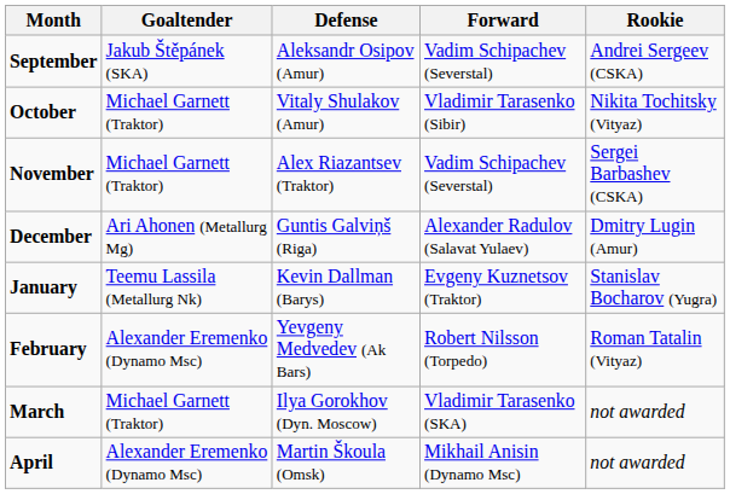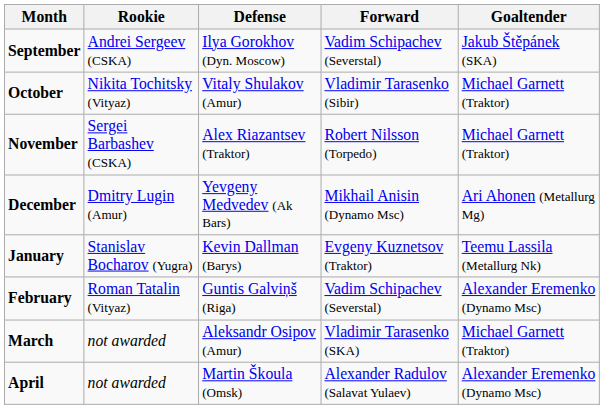 <table class="wikitable" style="text-align:left;">
 <tr>
 <th>Month</th>
-<th>Goaltender</th>
+<th>Rookie</th>
 <th>Defense</th>
 <th>Forward</th>
-<th>Rookie</th>
+<th>Goaltender</th>
 </tr>
 <tr>
 <td style="text-align:left;"><strong>September</strong></td>
+<td> <a href='#'>Andrei Sergeev</a> <small>(CSKA)</small></td>
+<td> <a href='#'>Ilya Gorokhov</a> <small>(Dyn. Moscow)</small></td>
+<td> <a href='#'>Vadim Schipachev</a> <small>(Severstal)</small></td>
 <td> <a href='#'>Jakub Štěpánek</a> <small>(SKA)</small></td>
-<td> <a href='#'>Aleksandr Osipov</a> <small>(Amur)</small></td>
-<td> <a href='#'>Vadim Schipachev</a> <small>(Severstal)</small></td>
-<td> <a href='#'>Andrei Sergeev</a> <small>(CSKA)</small></td>
 </tr>
 <tr>
 <td style="text-align:left;"><strong>October</strong></td>
-<td> <a href='#'>Michael Garnett</a> <small>(Traktor)</small></td>
+<td> <a href='#'>Nikita Tochitsky</a> <small>(Vityaz)</small></td>
 <td> <a href='#'>Vitaly Shulakov</a> <small>(Amur)</small></td>
 <td> <a href='#'>Vladimir Tarasenko</a> <small>(Sibir)</small></td>
-<td> <a href='#'>Nikita Tochitsky</a> <small>(Vityaz)</small></td>
+<td> <a href='#'>Michael Garnett</a> <small>(Traktor)</small></td>
 </tr>
 <tr>
 <td style="text-align:left;"><strong>November</strong></td>
+<td> <a href='#'>Sergei Barbashev</a> <small>(CSKA)</small></td>
+<td> <a href='#'>Alex Riazantsev</a> <small>(Traktor)</small></td>
+<td> <a href='#'>Robert Nilsson</a> <small>(Torpedo)</small></td>
 <td> <a href='#'>Michael Garnett</a> <small>(Traktor)</small></td>
-<td> <a href='#'>Alex Riazantsev</a> <small>(Traktor)</small></td>
-<td> <a href='#'>Vadim Schipachev</a> <small>(Severstal)</small></td>
-<td> <a href='#'>Sergei Barbashev</a> <small>(CSKA)</small></td>
 </tr>
 <tr>
 <td style="text-align:left;"><strong>December</strong></td>
+<td> <a href='#'>Dmitry Lugin</a> <small>(Amur)</small></td>
+<td> <a href='#'>Yevgeny Medvedev</a> <small>(Ak Bars)</small></td>
+<td> <a href='#'>Mikhail Anisin</a> <small>(Dynamo Msc)</small></td>
 <td> <a href='#'>Ari Ahonen</a> <small>(Metallurg Mg)</small></td>
-<td> <a href='#'>Guntis Galviņš</a> <small>(Riga)</small></td>
-<td> <a href='#'>Alexander Radulov</a> <small>(Salavat Yulaev)</small></td>
-<td> <a href='#'>Dmitry Lugin</a> <small>(Amur)</small></td>
 </tr>
 <tr>
 <td style="text-align:left;"><strong>January</strong></td>
-<td> <a href='#'>Teemu Lassila</a> <small>(Metallurg Nk)</small></td>
+<td> <a href='#'>Stanislav Bocharov</a> <small>(Yugra)</small></td>
 <td> <a href='#'>Kevin Dallman</a> <small>(Barys)</small></td>
 <td> <a href='#'>Evgeny Kuznetsov</a> <small>(Traktor)</small></td>
-<td> <a href='#'>Stanislav Bocharov</a> <small>(Yugra)</small></td>
+<td> <a href='#'>Teemu Lassila</a> <small>(Metallurg Nk)</small></td>
 </tr>
 <tr>
 <td style="text-align:left;"><strong>February</strong></td>
+<td> <a href='#'>Roman Tatalin</a> <small>(Vityaz)</small></td>
+<td> <a href='#'>Guntis Galviņš</a> <small>(Riga)</small></td>
+<td> <a href='#'>Vadim Schipachev</a> <small>(Severstal)</small></td>
 <td> <a href='#'>Alexander Eremenko</a> <small>(Dynamo Msc)</small></td>
-<td> <a href='#'>Yevgeny Medvedev</a> <small>(Ak Bars)</small></td>
-<td> <a href='#'>Robert Nilsson</a> <small>(Torpedo)</small></td>
-<td> <a href='#'>Roman Tatalin</a> <small>(Vityaz)</small></td>
 </tr>
 <tr>
 <td style="text-align:left;"><strong>March</strong></td>
+<td><em>not awarded</em></td>
+<td> <a href='#'>Aleksandr Osipov</a> <small>(Amur)</small></td>
+<td> <a href='#'>Vladimir Tarasenko</a> <small>(SKA)</small></td>
 <td> <a href='#'>Michael Garnett</a> <small>(Traktor)</small></td>
-<td> <a href='#'>Ilya Gorokhov</a> <small>(Dyn. Moscow)</small></td>
-<td> <a href='#'>Vladimir Tarasenko</a> <small>(SKA)</small></td>
-<td><em>not awarded</em></td>
 </tr>
 <tr>
 <td style="text-align:left;"><strong>April</strong></td>
+<td><em>not awarded</em></td>
+<td> <a href='#'>Martin Škoula</a> <small>(Omsk)</small></td>
+<td> <a href='#'>Alexander Radulov</a> <small>(Salavat Yulaev)</small></td>
 <td> <a href='#'>Alexander Eremenko</a> <small>(Dynamo Msc)</small></td>
-<td> <a href='#'>Martin Škoula</a> <small>(Omsk)</small></td>
-<td> <a href='#'>Mikhail Anisin</a> <small>(Dynamo Msc)</small></td>
-<td><em>not awarded</em></td>
 </tr>
 </table>
